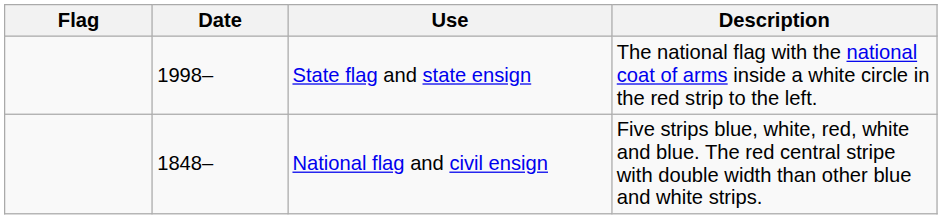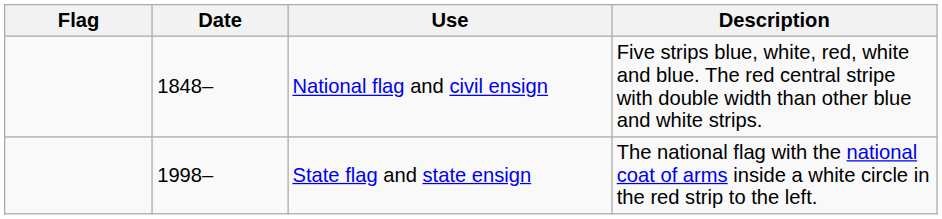 <table class="wikitable">
 <tr>
 <th style="width:110px;">Flag</th>
 <th style="width:100px;">Date</th>
 <th style="width:250px;">Use</th>
 <th style="width:250px;">Description</th>
 </tr>
 <tr>
 <td></td>
+<td>1848–</td>
+<td><a href='#'>National flag</a> and <a href='#'>civil ensign</a></td>
+<td>Five strips blue, white, red, white and blue. The red central stripe with double width than other blue and white strips.</td>
+</tr>
+<tr>
+<td></td>
 <td>1998–</td>
 <td><a href='#'>State flag</a> and <a href='#'>state ensign</a></td>
 <td>The national flag with the <a href='#'>national coat of arms</a> inside a white circle in the red strip to the left.</td>
 </tr>
-<tr>
-<td></td>
-<td>1848–</td>
-<td><a href='#'>National flag</a> and <a href='#'>civil ensign</a></td>
-<td>Five strips blue, white, red, white and blue. The red central stripe with double width than other blue and white strips.</td>
-</tr>
 </table>
